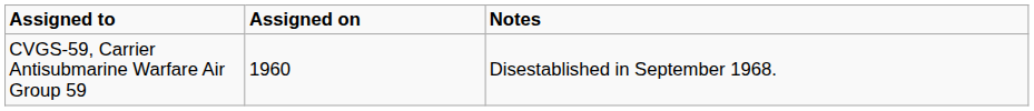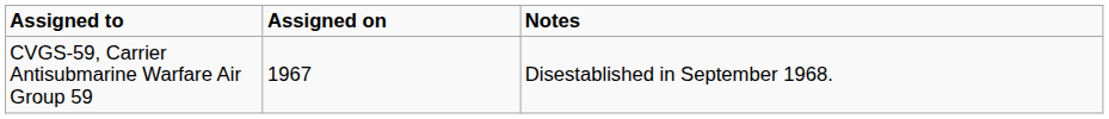 <table class="wikitable" style="width: 70%;">
 <tr>
 <td style="width: 200px;"><strong>Assigned to</strong></td>
 <td style="width: 200px;"><strong>Assigned on</strong></td>
 <td><strong>Notes</strong></td>
 </tr>
 <tr>
 <td>CVGS-59, Carrier Antisubmarine Warfare Air Group 59</td>
-<td>1960</td>
+<td>1967</td>
 <td>Disestablished in September 1968.</td>
 </tr>
 </table>
